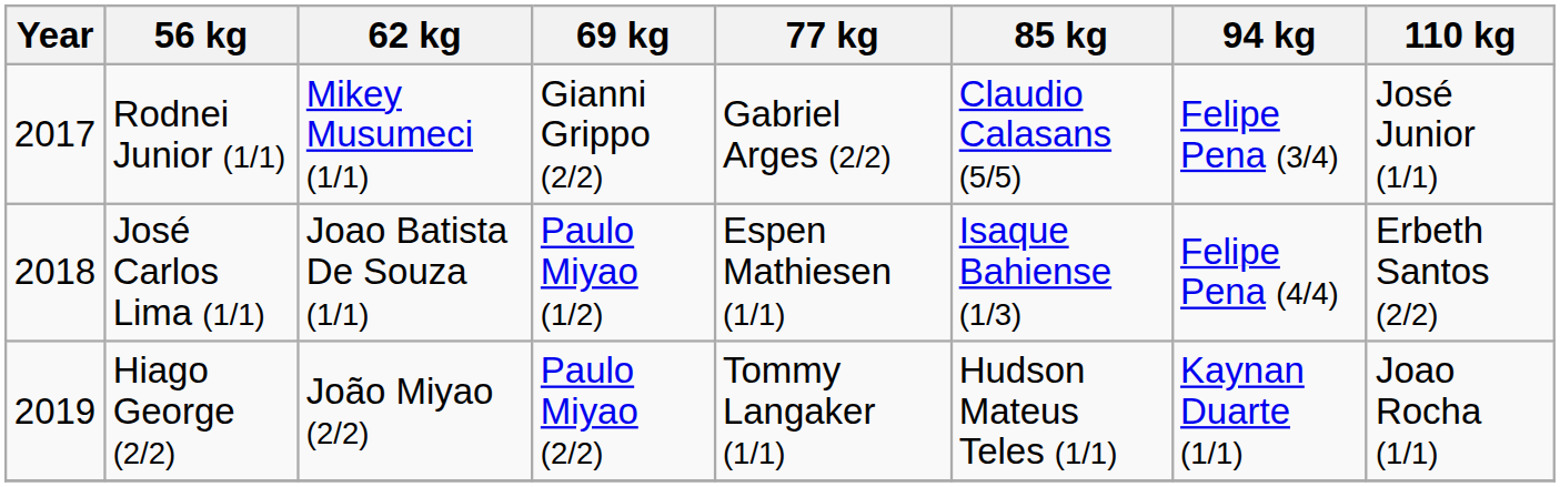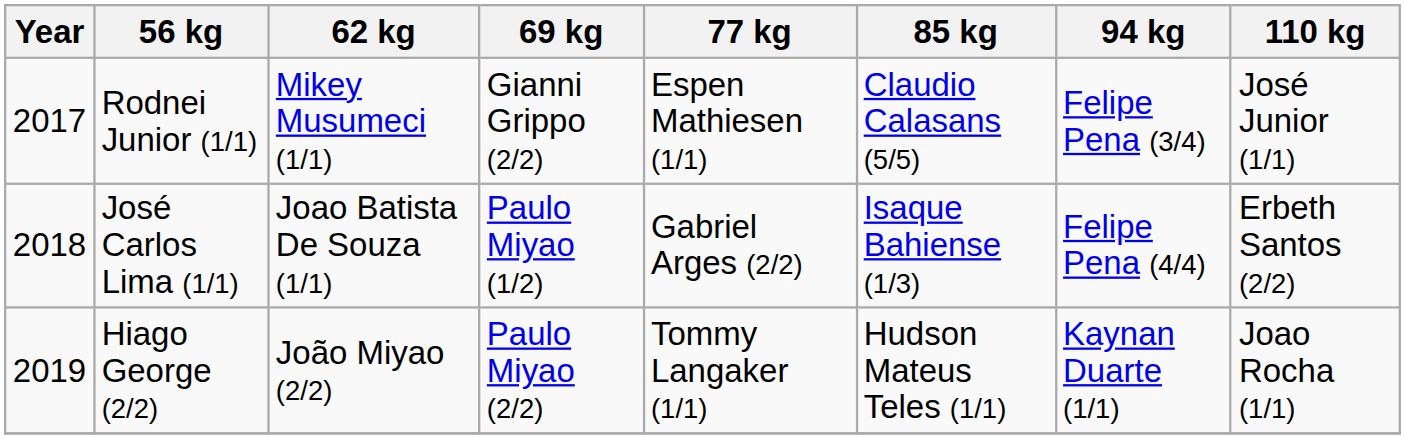 <table class="wikitable sortable" style="font-size: 90%">
 <tr>
 <th>Year</th>
 <th width=300>56 kg</th>
 <th width=300>62 kg</th>
 <th width=300>69 kg</th>
 <th width=300>77 kg</th>
 <th width=300>85 kg</th>
 <th width=300>94 kg</th>
 <th width=300>110 kg</th>
 </tr>
 <tr>
 <td>2017</td>
 <td> Rodnei Junior <small>(1/1)</small></td>
 <td> <a href='#'>Mikey Musumeci</a> <small>(1/1)</small></td>
 <td> Gianni Grippo <small>(2/2)</small></td>
-<td> Gabriel Arges <small>(2/2)</small></td>
+<td> Espen Mathiesen <small>(1/1)</small></td>
 <td> <a href='#'>Claudio Calasans</a> <small>(5/5)</small></td>
 <td> <a href='#'>Felipe Pena</a> <small>(3/4)</small></td>
 <td> José Junior <small>(1/1)</small></td>
 </tr>
 <tr>
 <td>2018</td>
 <td> José Carlos Lima <small>(1/1)</small></td>
 <td> Joao Batista De Souza <small>(1/1)</small></td>
 <td> <a href='#'>Paulo Miyao</a> <small>(1/2)</small></td>
-<td> Espen Mathiesen <small>(1/1)</small></td>
+<td> Gabriel Arges <small>(2/2)</small></td>
 <td> <a href='#'>Isaque Bahiense</a> <small>(1/3)</small></td>
 <td> <a href='#'>Felipe Pena</a> <small>(4/4)</small></td>
 <td> Erbeth Santos <small>(2/2)</small></td>
 </tr>
 <tr>
 <td>2019</td>
 <td> Hiago George <small>(2/2)</small></td>
 <td> João Miyao <small>(2/2)</small></td>
 <td> <a href='#'>Paulo Miyao</a> <small>(2/2)</small></td>
 <td> Tommy Langaker <small>(1/1)</small></td>
 <td> Hudson Mateus Teles <small>(1/1)</small></td>
 <td> <a href='#'>Kaynan Duarte</a> <small>(1/1)</small></td>
 <td> Joao Rocha <small>(1/1)</small></td>
 </tr>
 <tr>
 </tr>
 </table>
